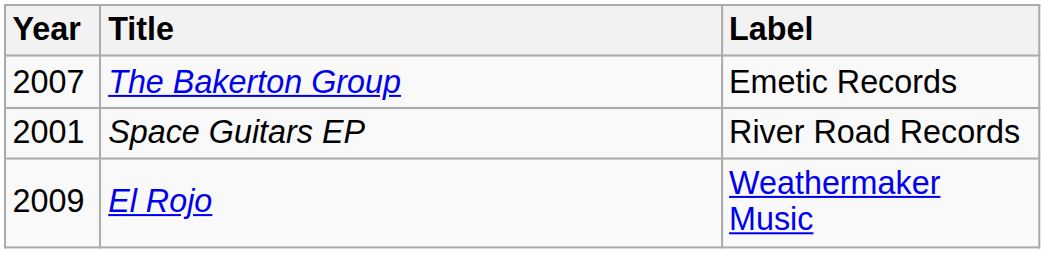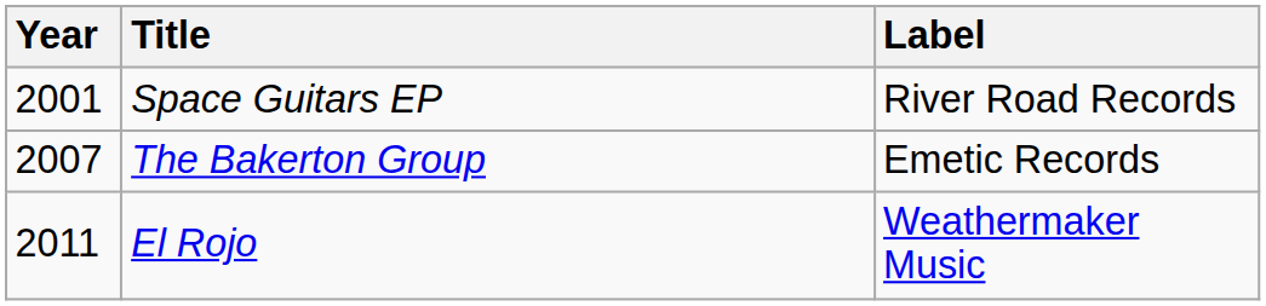 <table class="wikitable">
 <tr>
 <th style="text-align:left; width:40px;">Year</th>
 <th style="text-align:left; width:300px;">Title</th>
 <th style="text-align:left; width:150px;">Label</th>
 </tr>
 <tr>
+<td>2001</td>
+<td><em>Space Guitars EP</em></td>
+<td>River Road Records</td>
+</tr>
+<tr>
 <td>2007</td>
 <td><em><a href='#'>The Bakerton Group</a></em></td>
 <td>Emetic Records</td>
 </tr>
 <tr>
-<td>2001</td>
-<td><em>Space Guitars EP</em></td>
-<td>River Road Records</td>
-</tr>
-<tr>
-<td>2009</td>
+<td>2011</td>
 <td><em><a href='#'>El Rojo</a></em></td>
 <td><a href='#'>Weathermaker Music</a></td>
 </tr>
 </table>
